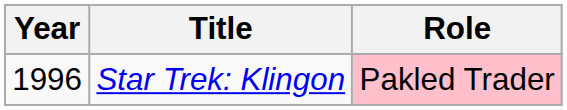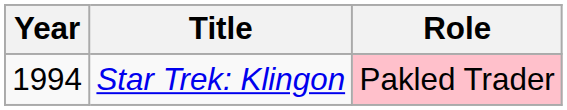 <table class="wikitable">
 <tr>
 <th>Year</th>
 <th>Title</th>
 <th>Role</th>
 </tr>
 <tr>
-<td>1996</td>
+<td>1994</td>
 <td><em><a href='#'>Star Trek: Klingon</a></em></td>
 <td style="background: pink;">Pakled Trader</td>
 </tr>
 </table>
